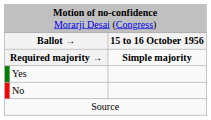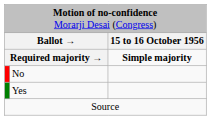 <table class="wikitable" style="text-align:center; font-size:95%;">
 <tr>
 <td colspan="3" align="center" bgcolor="#C0C0C0"><strong>Motion of no-confidence</strong><br><a href='#'>Morarji Desai</a> (<a href='#'>Congress</a>)</td>
 </tr>
 <tr>
 <th colspan="2" style="width:150px;">Ballot →</th>
 <th>15 to 16 October 1956</th>
 </tr>
 <tr>
 <th colspan="2">Required majority →</th>
 <td><strong>Simple majority </strong></td>
 </tr>
 <tr>
-<th style="width:1px; background:green;"></th>
-<td style="text-align:left;">Yes</td>
+<th style="background:red;"></th>
+<td style="text-align:left;">No</td>
 <td></td>
 </tr>
 <tr>
-<th style="background:red;"></th>
-<td style="text-align:left;">No</td>
+<th style="width:1px; background:green;"></th>
+<td style="text-align:left;">Yes</td>
 <td></td>
 </tr>
 <tr>
 <td style="text-align:centre;" colspan="3">Source</td>
 </tr>
 </table>
